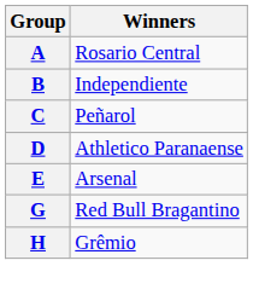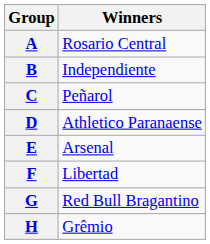 <table class="wikitable">
 <tr>
 <th>Group</th>
 <th>Winners</th>
 </tr>
 <tr>
 <th><a href='#'>A</a></th>
 <td> <a href='#'>Rosario Central</a></td>
 </tr>
 <tr>
 <th><a href='#'>B</a></th>
 <td> <a href='#'>Independiente</a></td>
 </tr>
 <tr>
 <th><a href='#'>C</a></th>
 <td> <a href='#'>Peñarol</a></td>
 </tr>
 <tr>
 <th><a href='#'>D</a></th>
 <td> <a href='#'>Athletico Paranaense</a></td>
 </tr>
 <tr>
 <th><a href='#'>E</a></th>
 <td> <a href='#'>Arsenal</a></td>
 </tr>
 <tr>
+<th><a href='#'>F</a></th>
+<td> <a href='#'>Libertad</a></td>
+</tr>
+<tr>
 <th><a href='#'>G</a></th>
 <td> <a href='#'>Red Bull Bragantino</a></td>
 </tr>
 <tr>
 <th><a href='#'>H</a></th>
 <td> <a href='#'>Grêmio</a></td>
 </tr>
 </table>
